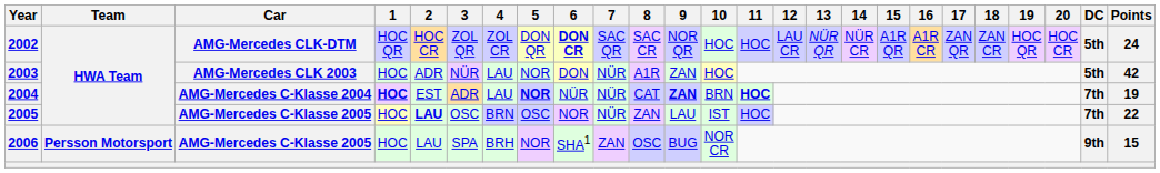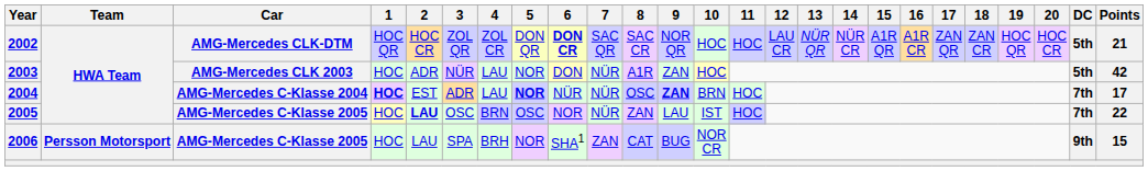 <table class="wikitable" style="text-align:center; font-size:85%;">
 <tr>
 <th>Year</th>
 <th>Team</th>
 <th>Car</th>
 <th>1</th>
 <th>2</th>
 <th>3</th>
 <th>4</th>
 <th>5</th>
 <th>6</th>
 <th>7</th>
 <th>8</th>
 <th>9</th>
 <th>10</th>
 <th>11</th>
 <th>12</th>
 <th>13</th>
 <th>14</th>
 <th>15</th>
 <th>16</th>
 <th>17</th>
 <th>18</th>
 <th>19</th>
 <th>20</th>
 <th>DC</th>
 <th>Points</th>
 </tr>
 <tr>
 <th><a href='#'>2002</a></th>
 <th rowspan=4 nowrap><a href='#'>HWA Team</a></th>
 <th nowrap><a href='#'>AMG-Mercedes CLK-DTM</a></th>
 <td style="background:#CFCFFF;"><a href='#'>HOC<br>QR</a><br></td>
 <td style="background:#FFDF9F;"><a href='#'>HOC<br>CR</a><br></td>
 <td style="background:#CFCFFF;"><a href='#'>ZOL<br>QR</a><br></td>
 <td style="background:#CFCFFF;"><a href='#'>ZOL<br>CR</a><br></td>
 <td style="background:#FBFFBF;"><a href='#'>DON<br>QR</a><br></td>
 <td style="background:#FBFFBF;"><strong><a href='#'>DON<br>CR</a></strong><br></td>
 <td style="background:#CFCFFF;"><a href='#'>SAC<br>QR</a><br></td>
 <td style="background:#EFCFFF;"><a href='#'>SAC<br>CR</a><br></td>
 <td style="background:#CFCFFF;"><a href='#'>NOR<br>QR</a><br></td>
 <td style="background:#DFFFDF;"><a href='#'>HOC</a><br></td>
 <td style="background:#CFCFFF;"><a href='#'>HOC</a><br></td>
 <td style="background:#CFCFFF;"><a href='#'>LAU<br>CR</a><br></td>
 <td style="background:#CFCFFF;"><em><a href='#'>NÜR<br>QR</a></em><br></td>
 <td style="background:#EFCFFF;"><a href='#'>NÜR<br>CR</a><br></td>
 <td style="background:#CFCFFF;"><a href='#'>A1R<br>QR</a><br></td>
 <td style="background:#FFDF9F;"><a href='#'>A1R<br>CR</a><br></td>
 <td style="background:#CFCFFF;"><a href='#'>ZAN<br>QR</a><br></td>
 <td style="background:#CFCFFF;"><a href='#'>ZAN<br>CR</a><br></td>
 <td style="background:#EFCFFF;"><a href='#'>HOC<br>QR</a><br></td>
 <td style="background:#EFCFFF;"><a href='#'>HOC<br>CR</a><br></td>
 <th>5th</th>
-<th>24</th>
+<th>21</th>
 </tr>
 <tr>
 <th><a href='#'>2003</a></th>
 <th nowrap><a href='#'>AMG-Mercedes CLK 2003</a></th>
 <td style="background:#DFFFDF;"><a href='#'>HOC</a><br></td>
 <td style="background:#DFFFDF;"><a href='#'>ADR</a><br></td>
 <td style="background:#EFCFFF;"><a href='#'>NÜR</a><br></td>
 <td style="background:#DFFFDF;"><a href='#'>LAU</a><br></td>
 <td style="background:#DFFFDF;"><a href='#'>NOR</a><br></td>
 <td style="background:#FFFFBF;"><a href='#'>DON</a><br></td>
 <td style="background:#DFFFDF;"><a href='#'>NÜR</a><br></td>
 <td style="background:#EFCFFF;"><a href='#'>A1R</a><br></td>
 <td style="background:#DFFFDF;"><a href='#'>ZAN</a><br></td>
 <td style="background:#FFFFBF;"><a href='#'>HOC</a><br></td>
 <td colspan=10></td>
 <th>5th</th>
 <th>42</th>
 </tr>
 <tr>
 <th><a href='#'>2004</a></th>
 <th nowrap><a href='#'>AMG-Mercedes C-Klasse 2004</a></th>
 <td style="background:#EFCFFF;"><strong><a href='#'>HOC</a></strong><br></td>
 <td style="background:#DFFFDF;"><a href='#'>EST</a><br></td>
 <td style="background:#FFDF9F;"><a href='#'>ADR</a><br></td>
 <td style="background:#DFFFDF;"><a href='#'>LAU</a><br></td>
 <td style="background:#CFCFFF;"><strong><a href='#'>NOR</a></strong><br></td>
 <td style="background:#DFFFDF;"><a href='#'>NÜR</a><br></td>
 <td style="background:#DFFFDF;"><a href='#'>NÜR</a><br></td>
-<td style="background:#CFCFFF;"><a href='#'>CAT</a><br></td>
+<td style="background:#CFCFFF;"><a href='#'>OSC</a><br></td>
 <td style="background:#CFCFFF;"><strong><a href='#'>ZAN</a><br></strong></td>
 <td style="background:#DFFFDF;"><a href='#'>BRN</a><br></td>
-<td style="background:#DFFFDF;"><strong><a href='#'>HOC</a><br></strong></td>
+<td style="background:#DFFFDF;"><a href='#'>HOC</a><br></td>
 <td colspan=9></td>
 <th>7th</th>
-<th>19</th>
+<th>17</th>
 </tr>
 <tr>
 <th><a href='#'>2005</a></th>
 <th nowrap><a href='#'>AMG-Mercedes C-Klasse 2005</a></th>
 <td style="background:#FFFFBF;"><a href='#'>HOC</a><br></td>
 <td style="background:#DFFFDF;"><strong><a href='#'>LAU</a><br></strong></td>
 <td style="background:#DFFFDF;"><a href='#'>OSC</a><br></td>
 <td style="background:#CFCFFF;"><a href='#'>BRN</a><br></td>
 <td style="background:#CFCFFF;"><a href='#'>OSC</a><br></td>
 <td style="background:#EFCFFF;"><a href='#'>NOR</a><br></td>
 <td style="background:#DFFFDF;"><a href='#'>NÜR</a><br></td>
 <td style="background:#EFCFFF;"><a href='#'>ZAN</a><br></td>
 <td style="background:#DFFFDF;"><a href='#'>LAU</a><br></td>
 <td style="background:#DFFFDF;"><a href='#'>IST</a><br></td>
 <td style="background:#CFCFFF;"><a href='#'>HOC</a><br></td>
 <td colspan=9></td>
 <th>7th</th>
 <th>22</th>
 </tr>
 <tr>
 <th><a href='#'>2006</a></th>
 <th nowrap><a href='#'>Persson Motorsport</a></th>
 <th nowrap><a href='#'>AMG-Mercedes C-Klasse 2005</a></th>
 <td style="background:#DFFFDF;"><a href='#'>HOC</a><br></td>
 <td style="background:#DFFFDF;"><a href='#'>LAU</a><br></td>
 <td style="background:#DFFFDF;"><a href='#'>SPA</a><br></td>
 <td style="background:#DFFFDF;"><a href='#'>BRH</a><br></td>
 <td style="background:#EFCFFF;"><a href='#'>NOR</a><br></td>
 <td style="background:#DFFFDF;"><a href='#'>SHA</a><sup>1</sup><br></td>
 <td style="background:#EFCFFF;"><a href='#'>ZAN</a><br></td>
-<td style="background:#CFCFFF;"><a href='#'>OSC</a><br></td>
+<td style="background:#CFCFFF;"><a href='#'>CAT</a><br></td>
 <td style="background:#CFCFFF;"><a href='#'>BUG</a><br></td>
 <td style="background:#DFFFDF;"><a href='#'>NOR<br>CR</a><br></td>
 <td colspan=10></td>
 <th>9th</th>
 <th>15</th>
 </tr>
 <tr>
 <th colspan="25"></th>
 </tr>
 </table>
